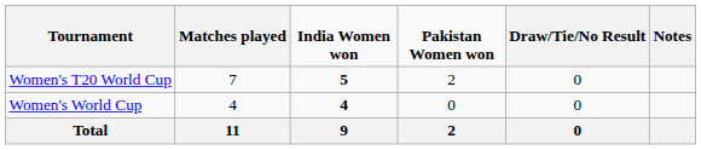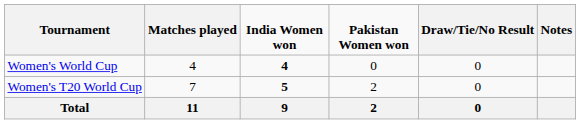 <table class="wikitable" style="text-align:center">
 <tr>
 <th>Tournament</th>
 <th>Matches played</th>
 <td style="width:100px;" style="background-color:#0044AA"><span><br><strong>India Women won</strong></span></td>
 <td style="width:100px;"style="background-color:green"><span><br><strong>Pakistan Women won</strong> </span></td>
 <th>Draw/Tie/No Result</th>
 <th>Notes</th>
 </tr>
 <tr>
+<td Style="text-align:left"><a href='#'>Women's World Cup</a></td>
+<td>4</td>
+<td><strong>4</strong></td>
+<td>0</td>
+<td>0</td>
+<td></td>
+</tr>
+<tr>
 <td Style="text-align:left"><a href='#'>Women's T20 World Cup</a></td>
 <td>7</td>
 <td><strong>5</strong></td>
 <td>2</td>
-<td>0</td>
-<td></td>
-</tr>
-<tr>
-<td Style="text-align:left"><a href='#'>Women's World Cup</a></td>
-<td>4</td>
-<td><strong>4</strong></td>
-<td>0</td>
 <td>0</td>
 <td></td>
 </tr>
 <tr>
 <th>Total</th>
 <th>11</th>
 <th>9</th>
 <th>2</th>
 <th>0</th>
 <th></th>
 </tr>
 </table>
